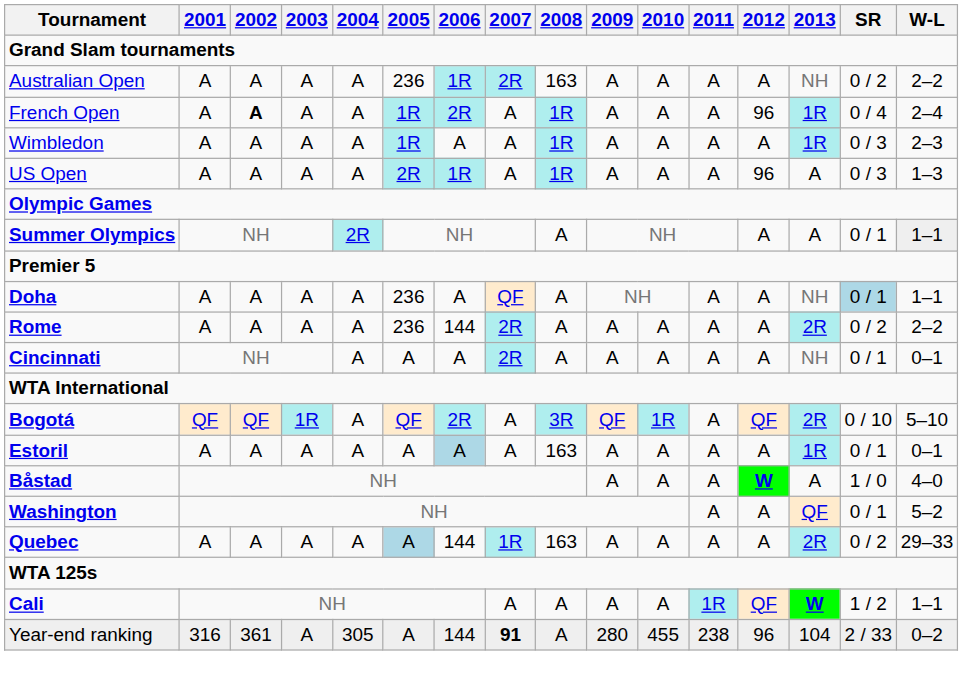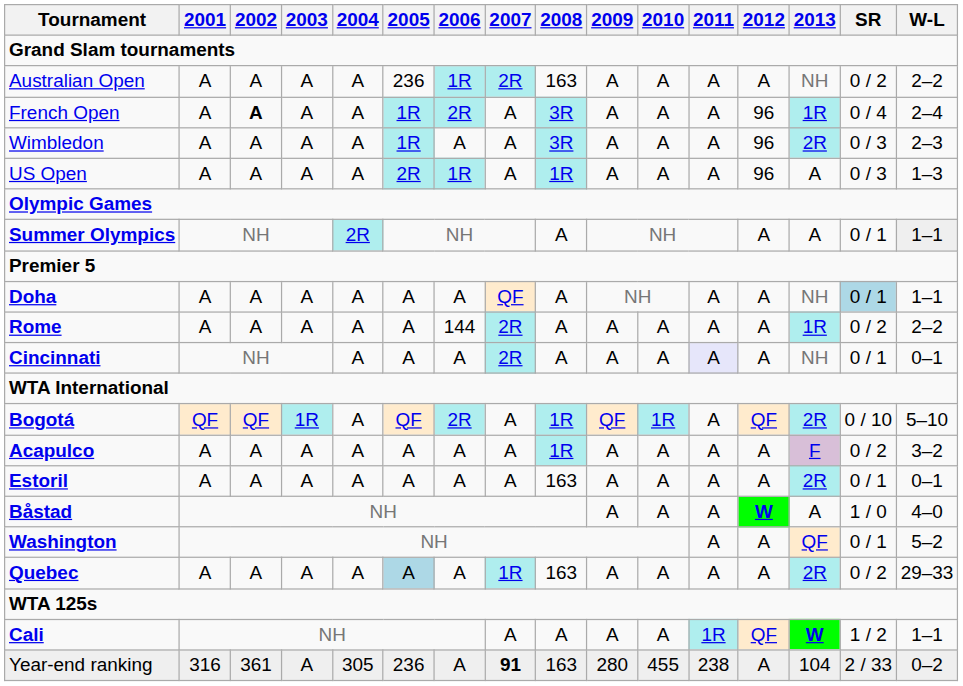 <table class="wikitable" style="text-align:center;font-size:97%">
 <tr>
 <th>Tournament</th>
 <th><a href='#'>2001</a></th>
 <th><a href='#'>2002</a></th>
 <th><a href='#'>2003</a></th>
 <th><a href='#'>2004</a></th>
 <th><a href='#'>2005</a></th>
 <th><a href='#'>2006</a></th>
 <th><a href='#'>2007</a></th>
 <th><a href='#'>2008</a></th>
 <th><a href='#'>2009</a></th>
 <th><a href='#'>2010</a></th>
 <th><a href='#'>2011</a></th>
 <th><a href='#'>2012</a></th>
 <th><a href='#'>2013</a></th>
 <th>SR</th>
 <th>W-L</th>
 </tr>
 <tr>
 <td colspan="16" align="left"><strong>Grand Slam tournaments</strong></td>
 </tr>
 <tr>
 <td align="left"><a href='#'>Australian Open</a></td>
 <td>A</td>
 <td>A</td>
 <td>A</td>
 <td>A</td>
 <td>236</td>
 <td bgcolor="afeeee"><a href='#'>1R</a></td>
 <td bgcolor="afeeee"><a href='#'>2R</a></td>
 <td>163</td>
 <td>A</td>
 <td>A</td>
 <td>A</td>
 <td>A</td>
 <td colspan="1" style="color:#767676">NH</td>
 <td>0 / 2</td>
 <td>2–2</td>
 </tr>
 <tr>
 <td align="left"><a href='#'>French Open</a></td>
 <td>A</td>
 <td><strong>A</strong></td>
 <td>A</td>
 <td>A</td>
 <td bgcolor="afeeee"><a href='#'>1R</a></td>
 <td bgcolor="afeeee"><a href='#'>2R</a></td>
 <td>A</td>
-<td bgcolor="afeeee"><a href='#'>1R</a></td>
+<td bgcolor="afeeee"><a href='#'>3R</a></td>
 <td>A</td>
 <td>A</td>
 <td>A</td>
 <td>96</td>
 <td bgcolor="afeeee"><a href='#'>1R</a></td>
 <td>0 / 4</td>
 <td>2–4</td>
 </tr>
 <tr>
 <td align="left"><a href='#'>Wimbledon</a></td>
 <td>A</td>
 <td>A</td>
 <td>A</td>
 <td>A</td>
 <td bgcolor="afeeee"><a href='#'>1R</a></td>
 <td>A</td>
 <td>A</td>
-<td bgcolor="afeeee"><a href='#'>1R</a></td>
+<td bgcolor="afeeee"><a href='#'>3R</a></td>
 <td>A</td>
 <td>A</td>
 <td>A</td>
-<td>A</td>
-<td bgcolor="afeeee"><a href='#'>1R</a></td>
+<td>96</td>
+<td bgcolor="afeeee"><a href='#'>2R</a></td>
 <td>0 / 3</td>
 <td>2–3</td>
 </tr>
 <tr>
 <td align="left"><a href='#'>US Open</a></td>
 <td>A</td>
 <td>A</td>
 <td>A</td>
 <td>A</td>
 <td bgcolor="afeeee"><a href='#'>2R</a></td>
 <td bgcolor="afeeee"><a href='#'>1R</a></td>
 <td>A</td>
 <td bgcolor="afeeee"><a href='#'>1R</a></td>
 <td>A</td>
 <td>A</td>
 <td>A</td>
 <td>96</td>
 <td>A</td>
 <td>0 / 3</td>
 <td>1–3</td>
 </tr>
 <tr>
 <td colspan="16" align="left"><strong><a href='#'>Olympic Games</a></strong></td>
 </tr>
 <tr>
 <td align="left"><strong><a href='#'>Summer Olympics</a></strong></td>
 <td colspan="3" style="color:#767676">NH</td>
 <td bgcolor="afeeee"><a href='#'>2R</a></td>
 <td colspan="3" style="color:#767676">NH</td>
 <td>A</td>
 <td colspan="3" style="color:#767676">NH</td>
 <td>A</td>
 <td>A</td>
 <td>0 / 1</td>
 <td bgcolor="#EFEFEF">1–1</td>
 </tr>
 <tr>
 <td colspan="16" align="left"><strong>Premier 5</strong></td>
 </tr>
 <tr>
 <td align="left"><strong><a href='#'>Doha</a></strong></td>
 <td>A</td>
 <td>A</td>
 <td>A</td>
 <td>A</td>
-<td>236</td>
+<td>A</td>
 <td>A</td>
 <td bgcolor="FFEBCD"><a href='#'>QF</a></td>
 <td>A</td>
 <td colspan="2" style="color:#767676">NH</td>
 <td>A</td>
 <td>A</td>
 <td colspan="1" style="color:#767676">NH</td>
 <td style="background: lightblue;">0 / 1</td>
 <td>1–1</td>
 </tr>
 <tr>
 <td align="left"><strong><a href='#'>Rome</a> </strong></td>
 <td>A</td>
 <td>A</td>
 <td>A</td>
 <td>A</td>
-<td>236</td>
+<td>A</td>
 <td>144</td>
 <td bgcolor="afeeee"><a href='#'>2R</a></td>
 <td>A</td>
 <td>A</td>
 <td>A</td>
 <td>A</td>
 <td>A</td>
-<td bgcolor="afeeee"><a href='#'>2R</a></td>
+<td bgcolor="afeeee"><a href='#'>1R</a></td>
 <td>0 / 2</td>
 <td>2–2</td>
 </tr>
 <tr>
 <td align="left"><strong><a href='#'>Cincinnati</a></strong></td>
 <td colspan="3" style="color:#767676">NH</td>
 <td>A</td>
 <td>A</td>
 <td>A</td>
 <td bgcolor="afeeee"><a href='#'>2R</a></td>
 <td>A</td>
 <td>A</td>
 <td>A</td>
-<td>A</td>
+<td style="background: lavender;">A</td>
 <td>A</td>
 <td colspan="1" style="color:#767676">NH</td>
 <td>0 / 1</td>
 <td>0–1</td>
 </tr>
 <tr>
 <td colspan="16" align="left"><strong>WTA International</strong></td>
 </tr>
 <tr>
 <td align="left"><strong><a href='#'>Bogotá</a></strong></td>
 <td bgcolor="FFEBCD"><a href='#'>QF</a></td>
 <td bgcolor="FFEBCD"><a href='#'>QF</a></td>
 <td bgcolor="afeeee"><a href='#'>1R</a></td>
 <td>A</td>
 <td bgcolor="FFEBCD"><a href='#'>QF</a></td>
 <td bgcolor="afeeee"><a href='#'>2R</a></td>
 <td>A</td>
-<td bgcolor="afeeee"><a href='#'>3R</a></td>
+<td bgcolor="afeeee"><a href='#'>1R</a></td>
 <td bgcolor="FFEBCD"><a href='#'>QF</a></td>
 <td bgcolor="afeeee"><a href='#'>1R</a></td>
 <td>A</td>
 <td bgcolor="FFEBCD"><a href='#'>QF</a></td>
 <td bgcolor="afeeee"><a href='#'>2R</a></td>
 <td>0 / 10</td>
 <td>5–10</td>
 </tr>
 <tr>
+<td align="left"><strong><a href='#'>Acapulco</a></strong></td>
+<td>A</td>
+<td>A</td>
+<td>A</td>
+<td>A</td>
+<td>A</td>
+<td>A</td>
+<td>A</td>
+<td bgcolor="afeeee"><a href='#'>1R</a></td>
+<td>A</td>
+<td>A</td>
+<td>A</td>
+<td>A</td>
+<td bgcolor="thistle"><a href='#'>F</a></td>
+<td>0 / 2</td>
+<td>3–2</td>
+</tr>
+<tr>
 <td align="left"><strong><a href='#'>Estoril</a></strong></td>
 <td>A</td>
 <td>A</td>
 <td>A</td>
 <td>A</td>
 <td>A</td>
-<td style="background: lightblue;">A</td>
+<td>A</td>
 <td>A</td>
 <td>163</td>
 <td>A</td>
 <td>A</td>
 <td>A</td>
 <td>A</td>
-<td bgcolor="afeeee"><a href='#'>1R</a></td>
+<td bgcolor="afeeee"><a href='#'>2R</a></td>
 <td>0 / 1</td>
 <td>0–1</td>
 </tr>
 <tr>
 <td align="left"><strong><a href='#'>Båstad</a></strong></td>
 <td colspan="8" style="color:#767676">NH</td>
 <td>A</td>
 <td>A</td>
 <td>A</td>
 <td bgcolor="Lime"><strong><a href='#'>W</a></strong></td>
 <td>A</td>
 <td>1 / 0</td>
 <td>4–0</td>
 </tr>
 <tr>
 <td align="left"><strong><a href='#'>Washington</a></strong></td>
 <td colspan="10" style="color:#767676">NH</td>
 <td>A</td>
 <td>A</td>
 <td bgcolor="FFEBCD"><a href='#'>QF</a></td>
 <td>0 / 1</td>
 <td>5–2</td>
 </tr>
 <tr>
 <td align="left"><strong><a href='#'>Quebec</a></strong></td>
 <td>A</td>
 <td>A</td>
 <td>A</td>
 <td>A</td>
 <td style="background: lightblue;">A</td>
-<td>144</td>
+<td>A</td>
 <td bgcolor="afeeee"><a href='#'>1R</a></td>
 <td>163</td>
 <td>A</td>
 <td>A</td>
 <td>A</td>
 <td>A</td>
 <td bgcolor="afeeee"><a href='#'>2R</a></td>
 <td>0 / 2</td>
 <td>29–33</td>
 </tr>
 <tr>
 <td colspan="16" align="left"><strong>WTA 125s</strong></td>
 </tr>
 <tr>
 <td align="left"><strong><a href='#'>Cali</a></strong></td>
 <td colspan="6" style="color:#767676">NH</td>
 <td>A</td>
 <td>A</td>
 <td>A</td>
 <td>A</td>
 <td bgcolor="afeeee"><a href='#'>1R</a></td>
 <td bgcolor="FFEBCD"><a href='#'>QF</a></td>
 <td bgcolor="Lime"><strong><a href='#'>W</a></strong></td>
 <td>1 / 2</td>
 <td>1–1</td>
 </tr>
 <tr bgcolor="efefef">
 <td align="left">Year-end ranking</td>
 <td>316</td>
 <td>361</td>
 <td>A</td>
 <td>305</td>
+<td>236</td>
 <td>A</td>
-<td>144</td>
 <td><strong>91</strong></td>
-<td>A</td>
+<td>163</td>
 <td>280</td>
 <td>455</td>
 <td>238</td>
-<td>96</td>
+<td>A</td>
 <td>104</td>
 <td>2 / 33</td>
 <td>0–2</td>
 </tr>
 </table>
